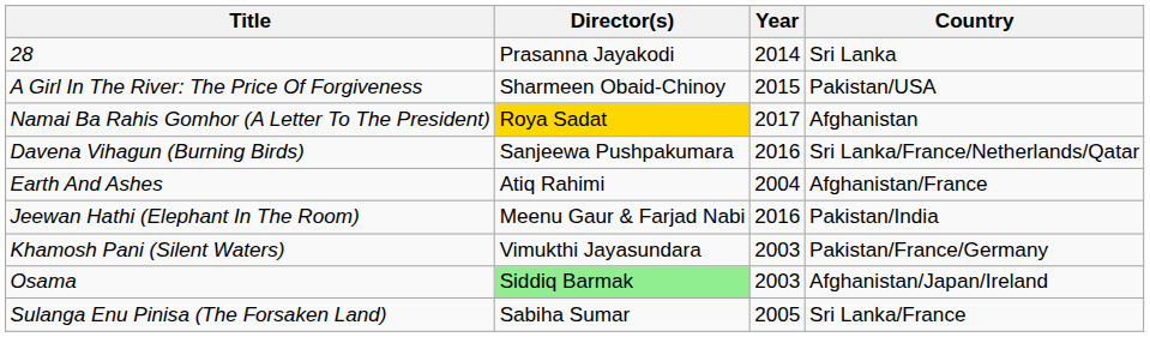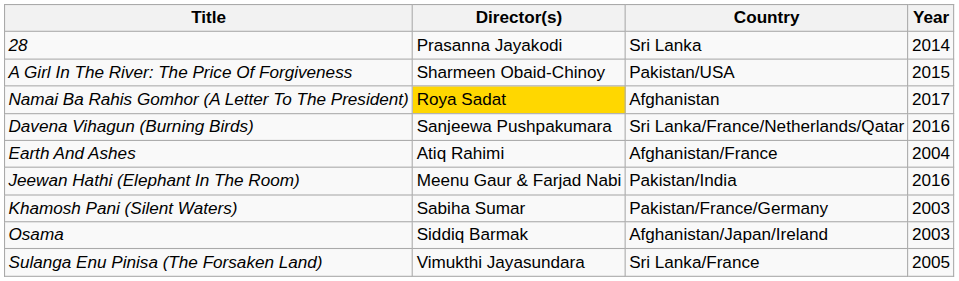 <table class="wikitable sortable">
 <tr>
 <th>Title</th>
 <th>Director(s)</th>
+<th>Country</th>
 <th>Year</th>
-<th>Country</th>
 </tr>
 <tr>
 <td><em>28</em></td>
 <td>Prasanna Jayakodi</td>
+<td>Sri Lanka</td>
 <td>2014</td>
-<td>Sri Lanka</td>
 </tr>
 <tr>
 <td><em>A Girl In The River: The Price Of Forgiveness</em></td>
 <td>Sharmeen Obaid-Chinoy</td>
+<td>Pakistan/USA</td>
 <td>2015</td>
-<td>Pakistan/USA</td>
 </tr>
 <tr>
 <td><em>Namai Ba Rahis Gomhor (A Letter To The President)</em></td>
 <td style="background: gold;">Roya Sadat</td>
+<td>Afghanistan</td>
 <td>2017</td>
-<td>Afghanistan</td>
 </tr>
 <tr>
 <td><em>Davena Vihagun (Burning Birds)</em></td>
 <td>Sanjeewa Pushpakumara</td>
+<td>Sri Lanka/France/Netherlands/Qatar</td>
 <td>2016</td>
-<td>Sri Lanka/France/Netherlands/Qatar</td>
 </tr>
 <tr>
 <td><em>Earth And Ashes</em></td>
 <td>Atiq Rahimi</td>
+<td>Afghanistan/France</td>
 <td>2004</td>
-<td>Afghanistan/France</td>
 </tr>
 <tr>
 <td><em>Jeewan Hathi (Elephant In The Room)</em></td>
 <td>Meenu Gaur & Farjad Nabi</td>
+<td>Pakistan/India</td>
 <td>2016</td>
-<td>Pakistan/India</td>
 </tr>
 <tr>
 <td><em>Khamosh Pani (Silent Waters)</em></td>
-<td>Vimukthi Jayasundara</td>
+<td>Sabiha Sumar</td>
+<td>Pakistan/France/Germany</td>
 <td>2003</td>
-<td>Pakistan/France/Germany</td>
 </tr>
 <tr>
 <td><em>Osama</em></td>
-<td style="background: lightgreen;">Siddiq Barmak</td>
+<td>Siddiq Barmak</td>
+<td>Afghanistan/Japan/Ireland</td>
 <td>2003</td>
-<td>Afghanistan/Japan/Ireland</td>
 </tr>
 <tr>
 <td><em>Sulanga Enu Pinisa (The Forsaken Land)</em></td>
-<td>Sabiha Sumar</td>
+<td>Vimukthi Jayasundara</td>
+<td>Sri Lanka/France</td>
 <td>2005</td>
-<td>Sri Lanka/France</td>
 </tr>
 </table>
